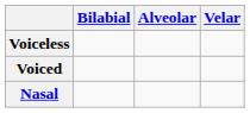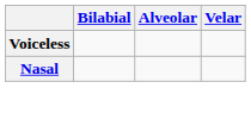 <table class="wikitable" style="text-align:center;">
 <tr>
 <th></th>
 <th><a href='#'>Bilabial</a></th>
 <th><a href='#'>Alveolar</a></th>
 <th><a href='#'>Velar</a></th>
 </tr>
 <tr>
 <th>Voiceless</th>
 <td></td>
 <td></td>
 <td></td>
 </tr>
 <tr>
-<th>Voiced</th>
-<td></td>
-<td></td>
-<td></td>
-</tr>
-<tr>
 <th><a href='#'>Nasal</a></th>
 <td></td>
 <td></td>
 <td></td>
 </tr>
 </table>
